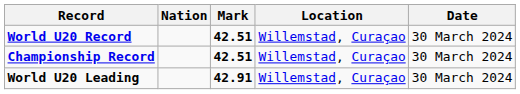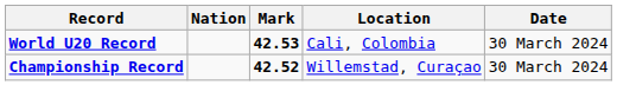 <table class="wikitable">
 <tr>
 <th scope="col">Record</th>
 <th scope="col">Nation</th>
 <th scope="col">Mark</th>
 <th scope="col">Location</th>
 <th scope="col">Date</th>
 </tr>
 <tr>
 <td><strong><a href='#'>World U20 Record</a></strong></td>
 <td></td>
-<td><strong>42.51</strong></td>
-<td><a href='#'>Willemstad</a>, <a href='#'>Curaçao</a></td>
+<td><strong>42.53</strong></td>
+<td><a href='#'>Cali</a>, <a href='#'>Colombia</a></td>
 <td>30 March 2024</td>
 </tr>
 <tr>
 <td><strong><a href='#'>Championship Record</a></strong></td>
 <td></td>
-<td><strong>42.51</strong></td>
-<td><a href='#'>Willemstad</a>, <a href='#'>Curaçao</a></td>
-<td>30 March 2024</td>
-</tr>
-<tr>
-<td><strong>World U20 Leading</strong></td>
-<td></td>
-<td><strong>42.91</strong></td>
+<td><strong>42.52</strong></td>
 <td><a href='#'>Willemstad</a>, <a href='#'>Curaçao</a></td>
 <td>30 March 2024</td>
 </tr>
 </table>
